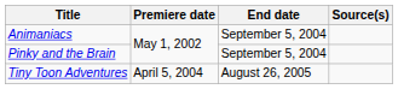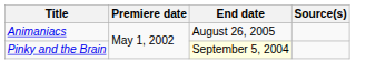 <table class="wikitable sortable">
 <tr>
 <th>Title</th>
 <th>Premiere date</th>
 <th>End date</th>
 <th>Source(s)</th>
 </tr>
 <tr>
 <td><em><a href='#'>Animaniacs</a></em></td>
 <td rowspan=2>May 1, 2002</td>
-<td>September 5, 2004</td>
+<td>August 26, 2005</td>
 <td></td>
 </tr>
 <tr>
 <td><em><a href='#'>Pinky and the Brain</a></em></td>
-<td>September 5, 2004</td>
-<td></td>
-</tr>
-<tr>
-<td><em><a href='#'>Tiny Toon Adventures</a></em></td>
-<td>April 5, 2004</td>
-<td>August 26, 2005</td>
+<td style="background: lightyellow;">September 5, 2004</td>
 <td></td>
 </tr>
 </table>
